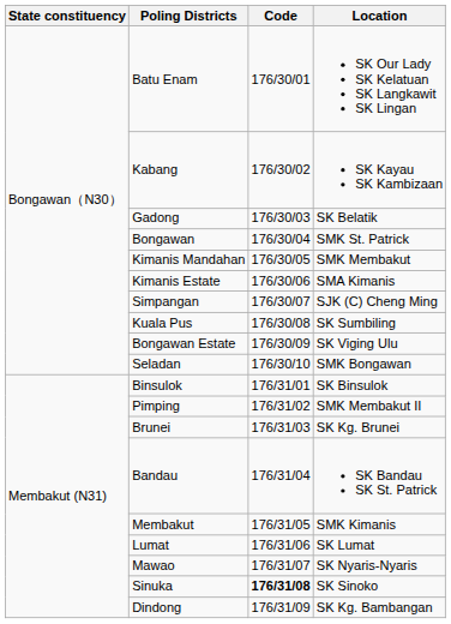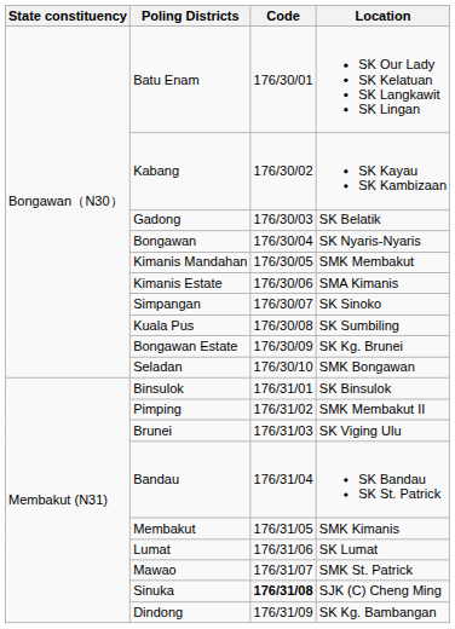 <table class="wikitable sortable mw-collapsible" style="white-space:nowrap;font-size:85%">
 <tr>
 <th>State constituency</th>
 <th>Poling Districts</th>
 <th>Code</th>
 <th>Location</th>
 </tr>
 <tr>
 <td rowspan="10">Bongawan（N30）</td>
 <td>Batu Enam</td>
 <td>176/30/01</td>
 <td><br><ul><li>SK Our Lady</li><li>SK Kelatuan</li><li>SK Langkawit</li><li>SK Lingan</li></ul></td>
 </tr>
 <tr>
 <td>Kabang</td>
 <td>176/30/02</td>
 <td><br><ul><li>SK Kayau</li><li>SK Kambizaan</li></ul></td>
 </tr>
 <tr>
 <td>Gadong</td>
 <td>176/30/03</td>
 <td>SK Belatik</td>
 </tr>
 <tr>
 <td>Bongawan</td>
 <td>176/30/04</td>
-<td>SMK St. Patrick</td>
+<td>SK Nyaris-Nyaris</td>
 </tr>
 <tr>
 <td>Kimanis Mandahan</td>
 <td>176/30/05</td>
 <td>SMK Membakut</td>
 </tr>
 <tr>
 <td>Kimanis Estate</td>
 <td>176/30/06</td>
 <td>SMA Kimanis</td>
 </tr>
 <tr>
 <td>Simpangan</td>
 <td>176/30/07</td>
-<td>SJK (C) Cheng Ming</td>
+<td>SK Sinoko</td>
 </tr>
 <tr>
 <td>Kuala Pus</td>
 <td>176/30/08</td>
 <td>SK Sumbiling</td>
 </tr>
 <tr>
 <td>Bongawan Estate</td>
 <td>176/30/09</td>
-<td>SK Viging Ulu</td>
+<td>SK Kg. Brunei</td>
 </tr>
 <tr>
 <td>Seladan</td>
 <td>176/30/10</td>
 <td>SMK Bongawan</td>
 </tr>
 <tr>
 <td rowspan="9">Membakut (N31)</td>
 <td>Binsulok</td>
 <td>176/31/01</td>
 <td>SK Binsulok</td>
 </tr>
 <tr>
 <td>Pimping</td>
 <td>176/31/02</td>
 <td>SMK Membakut II</td>
 </tr>
 <tr>
 <td>Brunei</td>
 <td>176/31/03</td>
-<td>SK Kg. Brunei</td>
+<td>SK Viging Ulu</td>
 </tr>
 <tr>
 <td>Bandau</td>
 <td>176/31/04</td>
 <td><br><ul><li>SK Bandau</li><li>SK St. Patrick</li></ul></td>
 </tr>
 <tr>
 <td>Membakut</td>
 <td>176/31/05</td>
 <td>SMK Kimanis</td>
 </tr>
 <tr>
 <td>Lumat</td>
 <td>176/31/06</td>
 <td>SK Lumat</td>
 </tr>
 <tr>
 <td>Mawao</td>
 <td>176/31/07</td>
-<td>SK Nyaris-Nyaris</td>
+<td>SMK St. Patrick</td>
 </tr>
 <tr>
 <td>Sinuka</td>
 <td><strong>176/31/08</strong></td>
-<td>SK Sinoko</td>
+<td>SJK (C) Cheng Ming</td>
 </tr>
 <tr>
 <td>Dindong</td>
 <td>176/31/09</td>
 <td>SK Kg. Bambangan</td>
 </tr>
 </table>
